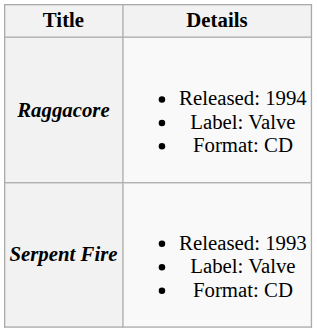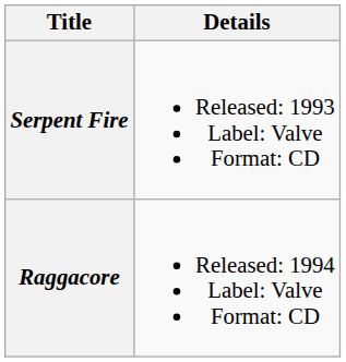 <table class="wikitable plainrowheaders" style="text-align:center;">
 <tr>
 <th scope="col">Title</th>
 <th scope="col">Details</th>
 </tr>
 <tr>
+<th scope="row"><em>Serpent Fire</em></th>
+<td><br><ul><li>Released: 1993</li><li>Label: Valve</li><li>Format: CD</li></ul></td>
+</tr>
+<tr>
 <th scope="row"><em>Raggacore</em></th>
 <td><br><ul><li>Released: 1994</li><li>Label: Valve</li><li>Format: CD</li></ul></td>
 </tr>
-<tr>
-<th scope="row"><em>Serpent Fire</em></th>
-<td><br><ul><li>Released: 1993</li><li>Label: Valve</li><li>Format: CD</li></ul></td>
-</tr>
 </table>
